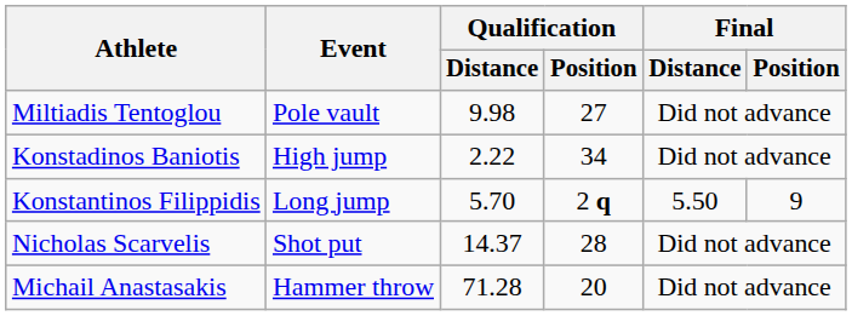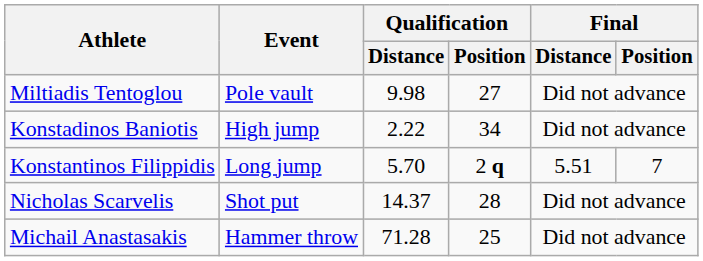 <table class=wikitable style="font-size:90%">
 <tr>
 <th rowspan="2">Athlete</th>
 <th rowspan="2">Event</th>
 <th colspan="2">Qualification</th>
 <th colspan="2">Final</th>
 </tr>
 <tr style="font-size:95%">
 <th>Distance</th>
 <th>Position</th>
 <th>Distance</th>
 <th>Position</th>
 </tr>
 <tr align=center>
 <td align=left><a href='#'>Miltiadis Tentoglou</a></td>
 <td align=left><a href='#'>Pole vault</a></td>
 <td>9.98</td>
 <td>27</td>
 <td colspan=2>Did not advance</td>
 </tr>
 <tr align=center>
 <td align=left><a href='#'>Konstadinos Baniotis</a></td>
 <td align=left><a href='#'>High jump</a></td>
 <td>2.22</td>
 <td>34</td>
 <td colspan=2>Did not advance</td>
 </tr>
 <tr align=center>
 <td align=left><a href='#'>Konstantinos Filippidis</a></td>
 <td align=left><a href='#'>Long jump</a></td>
 <td>5.70</td>
 <td>2 <strong>q</strong></td>
-<td>5.50</td>
-<td>9</td>
+<td>5.51</td>
+<td>7</td>
 </tr>
 <tr align=center>
 <td align=left><a href='#'>Nicholas Scarvelis</a></td>
 <td align=left><a href='#'>Shot put</a></td>
 <td>14.37</td>
 <td>28</td>
 <td colspan=2>Did not advance</td>
 </tr>
 <tr align=center>
 <td align=left><a href='#'>Michail Anastasakis</a></td>
 <td align=left><a href='#'>Hammer throw</a></td>
 <td>71.28</td>
-<td>20</td>
+<td>25</td>
 <td colspan=2>Did not advance</td>
 </tr>
 </table>
